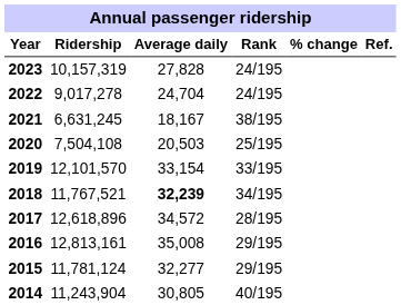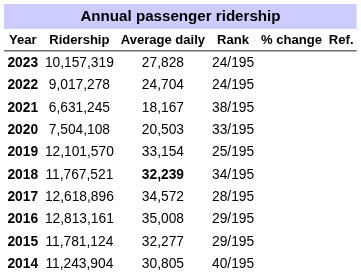 <table class="toccolours" cellpadding="4" cellspacing="0" style="text-align:right;">
 <tr>
 <th colspan="6"  style="background-color:#ccf; background-color:#ccf; font-size:110%; text-align:center;">Annual passenger ridership</th>
 </tr>
 <tr style="font-size:95%; text-align:center">
 <th style="border-bottom:1px solid black">Year</th>
 <th style="border-bottom:1px solid black">Ridership</th>
 <th style="border-bottom:1px solid black">Average daily</th>
 <th style="border-bottom:1px solid black">Rank</th>
 <th style="border-bottom:1px solid black">% change</th>
 <th style="border-bottom:1px solid black">Ref.</th>
 </tr>
 <tr style="text-align:center;">
 <td><strong>2023</strong></td>
 <td>10,157,319</td>
 <td>27,828</td>
 <td>24/195</td>
 <td></td>
 <td></td>
 </tr>
 <tr>
 </tr>
 <tr style="text-align:center;">
 <td><strong>2022</strong></td>
 <td>9,017,278</td>
 <td>24,704</td>
 <td>24/195</td>
 <td></td>
 <td></td>
 </tr>
 <tr style="text-align:center;">
 <td><strong>2021</strong></td>
 <td>6,631,245</td>
 <td>18,167</td>
 <td>38/195</td>
 <td></td>
 <td></td>
 </tr>
 <tr style="text-align:center;">
 <td><strong>2020</strong></td>
 <td>7,504,108</td>
 <td>20,503</td>
-<td>25/195</td>
+<td>33/195</td>
 <td></td>
 <td></td>
 </tr>
 <tr style="text-align:center;">
 <td><strong>2019</strong></td>
 <td>12,101,570</td>
 <td>33,154</td>
-<td>33/195</td>
+<td>25/195</td>
 <td></td>
 <td></td>
 </tr>
 <tr style="text-align:center;">
 <td><strong>2018</strong></td>
 <td>11,767,521</td>
 <td><strong>32,239</strong></td>
 <td>34/195</td>
 <td></td>
 <td></td>
 </tr>
 <tr style="text-align:center;">
 <td><strong>2017</strong></td>
 <td>12,618,896</td>
 <td>34,572</td>
 <td>28/195</td>
 <td></td>
 <td></td>
 </tr>
 <tr style="text-align:center;">
 <td><strong>2016</strong></td>
 <td>12,813,161</td>
 <td>35,008</td>
 <td>29/195</td>
 <td></td>
 <td></td>
 </tr>
 <tr style="text-align:center;">
 <td><strong>2015</strong></td>
 <td>11,781,124</td>
 <td>32,277</td>
 <td>29/195</td>
 <td></td>
 <td></td>
 </tr>
 <tr style="text-align:center;">
 <td><strong>2014</strong></td>
 <td>11,243,904</td>
 <td>30,805</td>
 <td>40/195</td>
 <td></td>
 <td></td>
 </tr>
 </table>
